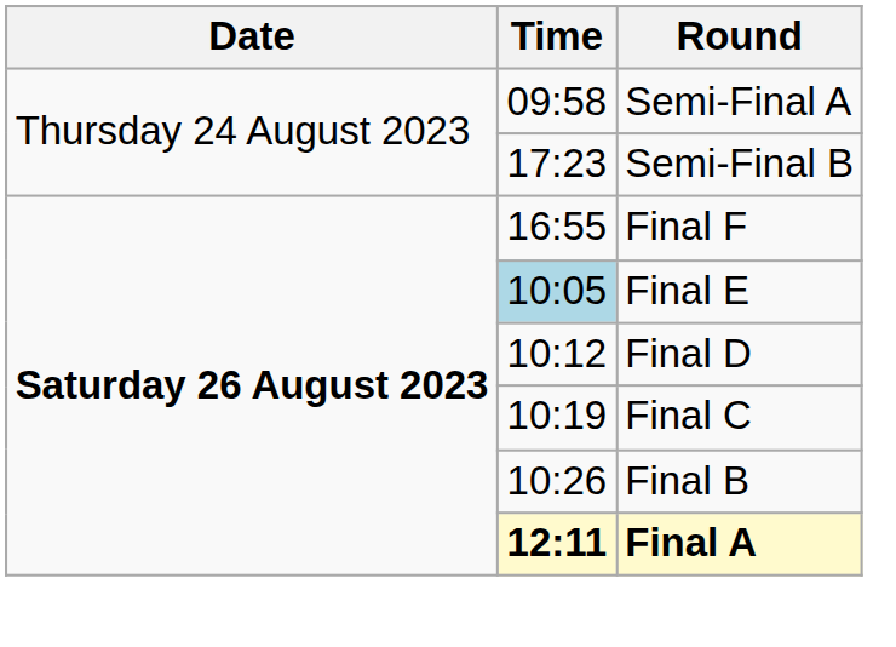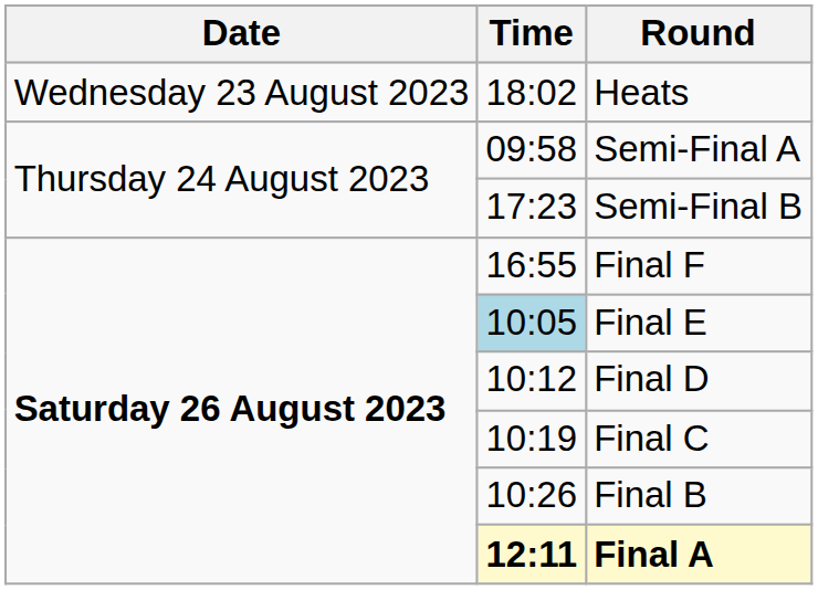 <table class="wikitable">
 <tr>
 <th>Date</th>
 <th>Time</th>
 <th>Round</th>
+</tr>
+<tr>
+<td>Wednesday 23 August 2023</td>
+<td>18:02</td>
+<td>Heats</td>
 </tr>
 <tr>
 <td rowspan=2>Thursday 24 August 2023</td>
 <td>09:58</td>
 <td>Semi-Final A</td>
 </tr>
 <tr>
 <td>17:23</td>
 <td>Semi-Final B</td>
 </tr>
 <tr>
 <td rowspan=6><strong>Saturday 26 August 2023</strong></td>
 <td>16:55</td>
 <td>Final F</td>
 </tr>
 <tr>
 <td style="background: lightblue;">10:05</td>
 <td>Final E</td>
 </tr>
 <tr>
 <td>10:12</td>
 <td>Final D</td>
 </tr>
 <tr>
 <td>10:19</td>
 <td>Final C</td>
 </tr>
 <tr>
 <td>10:26</td>
 <td>Final B</td>
 </tr>
 <tr>
 <td style=background:lemonchiffon><strong>12:11</strong></td>
 <td style=background:lemonchiffon><strong>Final A</strong></td>
 </tr>
 </table>
